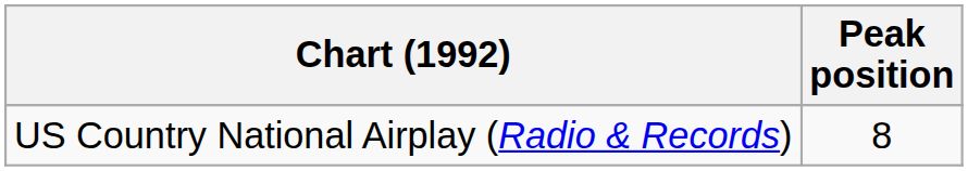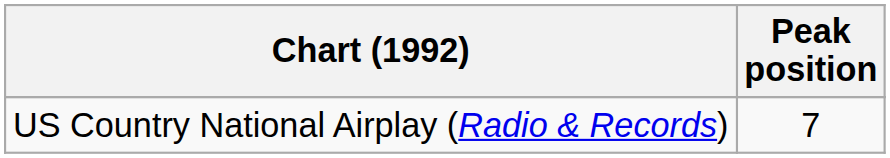 <table class="wikitable sortable">
 <tr>
 <th>Chart (1992)</th>
 <th>Peak<br>position</th>
 </tr>
 <tr>
 </tr>
 <tr>
 </tr>
 <tr>
 <td scope="row">US Country National Airplay (<em><a href='#'>Radio & Records</a></em>)</td>
-<td align="center">8</td>
+<td align="center">7</td>
 </tr>
 </table>
